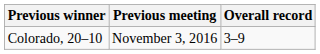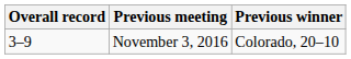 <table class="wikitable">
 <tr>
+<th>Overall record</th>
+<th>Previous meeting</th>
 <th>Previous winner</th>
-<th>Previous meeting</th>
-<th>Overall record</th>
 </tr>
 <tr>
+<td>3–9</td>
+<td>November 3, 2016</td>
 <td>Colorado, 20–10</td>
-<td>November 3, 2016</td>
-<td>3–9</td>
 </tr>
 </table>
